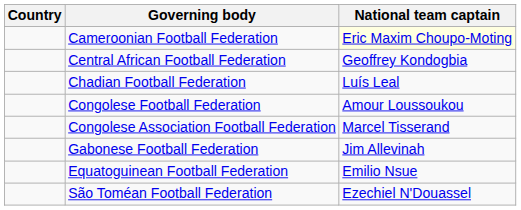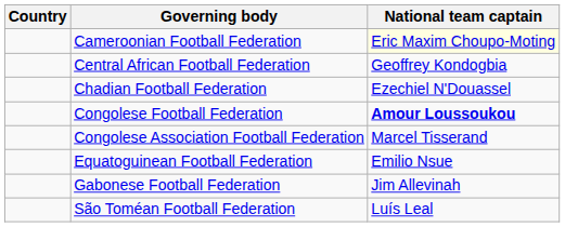 <table class="wikitable">
 <tr>
 <th>Country</th>
 <th>Governing body</th>
 <th>National team captain</th>
 </tr>
 <tr>
 <td></td>
 <td><a href='#'>Cameroonian Football Federation</a></td>
 <td style="background: lightyellow;"><a href='#'>Eric Maxim Choupo-Moting</a></td>
 </tr>
 <tr>
 <td></td>
 <td><a href='#'>Central African Football Federation</a></td>
 <td><a href='#'>Geoffrey Kondogbia</a></td>
 </tr>
 <tr>
 <td></td>
 <td><a href='#'>Chadian Football Federation</a></td>
-<td><a href='#'>Luís Leal</a></td>
+<td><a href='#'>Ezechiel N'Douassel</a></td>
 </tr>
 <tr>
 <td></td>
 <td><a href='#'>Congolese Football Federation</a></td>
-<td><a href='#'>Amour Loussoukou</a></td>
+<td><strong><a href='#'>Amour Loussoukou</a></strong></td>
 </tr>
 <tr>
 <td></td>
 <td><a href='#'>Congolese Association Football Federation</a></td>
 <td><a href='#'>Marcel Tisserand</a></td>
 </tr>
 <tr>
 <td></td>
+<td><a href='#'>Equatoguinean Football Federation</a></td>
+<td><a href='#'>Emilio Nsue</a></td>
+</tr>
+<tr>
+<td></td>
 <td><a href='#'>Gabonese Football Federation</a></td>
 <td><a href='#'>Jim Allevinah</a></td>
 </tr>
 <tr>
 <td></td>
-<td><a href='#'>Equatoguinean Football Federation</a></td>
-<td><a href='#'>Emilio Nsue</a></td>
-</tr>
-<tr>
-<td></td>
 <td><a href='#'>São Toméan Football Federation</a></td>
-<td><a href='#'>Ezechiel N'Douassel</a></td>
+<td><a href='#'>Luís Leal</a></td>
 </tr>
 </table>
